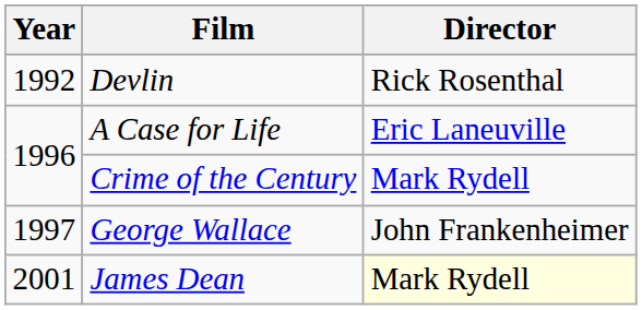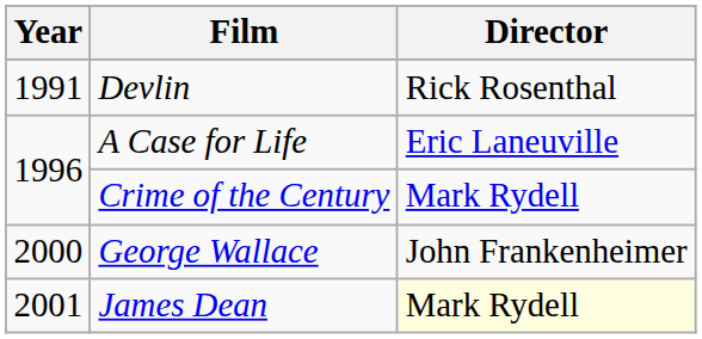 <table class="wikitable">
 <tr>
 <th>Year</th>
 <th>Film</th>
 <th>Director</th>
 </tr>
 <tr>
-<td>1992</td>
+<td>1991</td>
 <td><em>Devlin</em></td>
 <td>Rick Rosenthal</td>
 </tr>
 <tr>
 <td rowspan=2>1996</td>
 <td><em>A Case for Life</em></td>
 <td><a href='#'>Eric Laneuville</a></td>
 </tr>
 <tr>
 <td><em><a href='#'>Crime of the Century</a></em></td>
 <td><a href='#'>Mark Rydell</a></td>
 </tr>
 <tr>
-<td>1997</td>
+<td>2000</td>
 <td><em><a href='#'>George Wallace</a></em></td>
 <td>John Frankenheimer</td>
 </tr>
 <tr>
 <td>2001</td>
 <td><em><a href='#'>James Dean</a></em></td>
 <td style="background: lightyellow;">Mark Rydell</td>
 </tr>
 </table>
